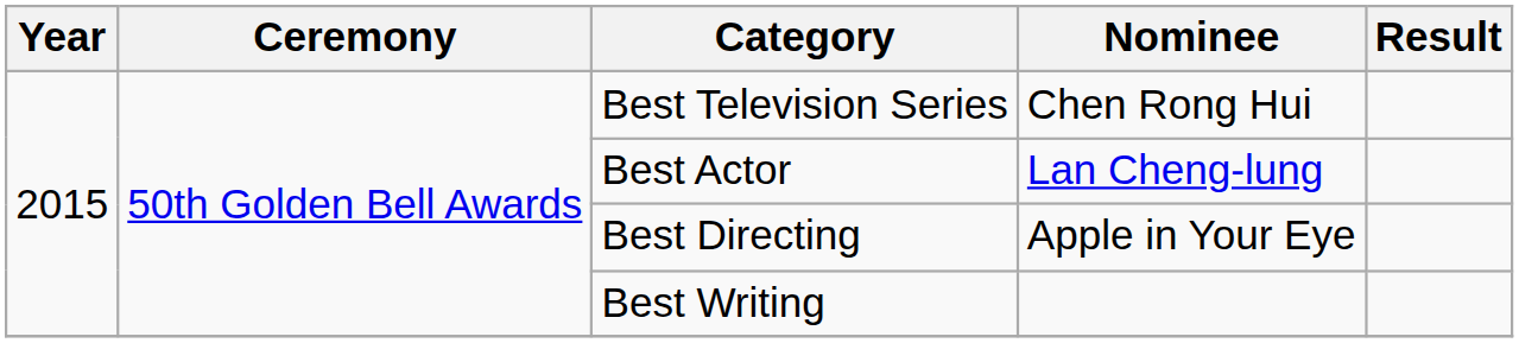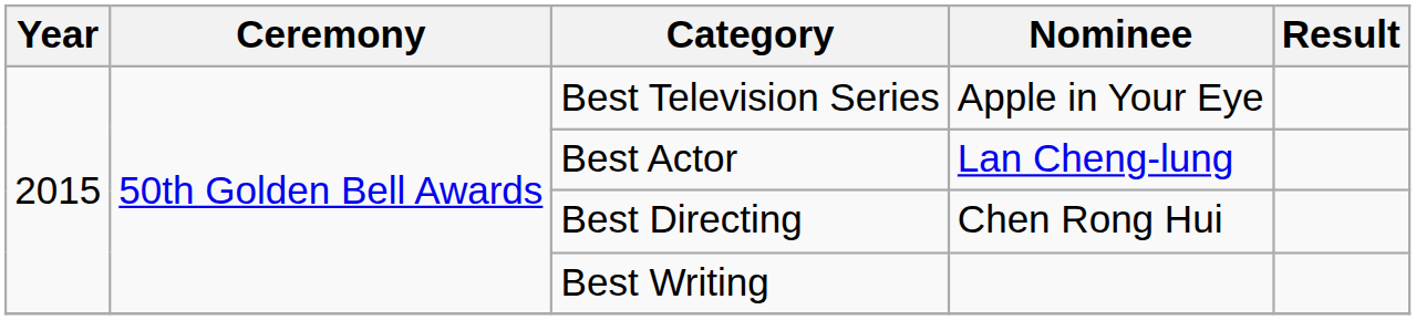 <table class="wikitable">
 <tr>
 <th>Year</th>
 <th>Ceremony</th>
 <th>Category</th>
 <th>Nominee</th>
 <th>Result</th>
 </tr>
 <tr>
 <td rowspan=4>2015</td>
 <td rowspan=4><a href='#'>50th Golden Bell Awards</a></td>
 <td>Best Television Series</td>
-<td>Chen Rong Hui</td>
+<td>Apple in Your Eye</td>
 <td></td>
 </tr>
 <tr>
 <td>Best Actor</td>
 <td><a href='#'>Lan Cheng-lung</a></td>
 <td></td>
 </tr>
 <tr>
 <td>Best Directing</td>
-<td>Apple in Your Eye</td>
+<td>Chen Rong Hui</td>
 <td></td>
 </tr>
 <tr>
 <td>Best Writing</td>
 <td></td>
 <td></td>
 </tr>
 <tr>
 </tr>
 </table>
